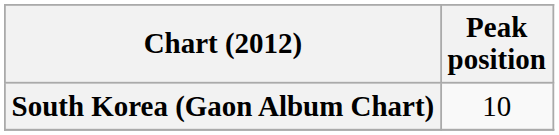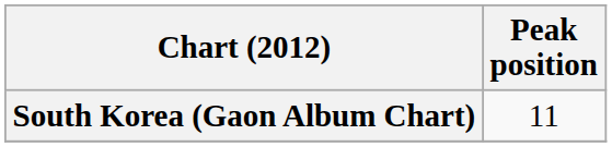 <table class="wikitable sortable plainrowheaders" style="text-align:center;">
 <tr>
 <th>Chart (2012)</th>
 <th>Peak<br>position</th>
 </tr>
 <tr>
 <th scope="row">South Korea (Gaon Album Chart)</th>
-<td>10</td>
+<td>11</td>
 </tr>
 <tr>
 </tr>
 </table>
